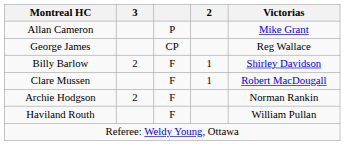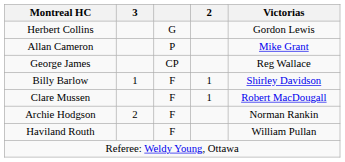 <table class="wikitable" style="text-align:center;">
 <tr>
 <th style="width:10em">Montreal HC</th>
 <th style="width:3em">3</th>
 <th style="width:3em"></th>
 <th style="width:3em">2</th>
 <th style="width:10em">Victorias</th>
+</tr>
+<tr>
+<td>Herbert Collins</td>
+<td></td>
+<td>G</td>
+<td></td>
+<td>Gordon Lewis</td>
 </tr>
 <tr>
 <td>Allan Cameron</td>
 <td></td>
 <td>P</td>
 <td></td>
 <td><a href='#'>Mike Grant</a></td>
 </tr>
 <tr>
 <td>George James</td>
 <td></td>
 <td>CP</td>
 <td></td>
 <td>Reg Wallace</td>
 </tr>
 <tr>
 <td>Billy Barlow</td>
-<td>2</td>
+<td>1</td>
 <td>F</td>
 <td>1</td>
 <td><a href='#'>Shirley Davidson</a></td>
 </tr>
 <tr>
 <td>Clare Mussen</td>
 <td></td>
 <td>F</td>
 <td>1</td>
 <td><a href='#'>Robert MacDougall</a></td>
 </tr>
 <tr>
 <td>Archie Hodgson</td>
 <td>2</td>
 <td>F</td>
 <td></td>
 <td>Norman Rankin</td>
 </tr>
 <tr>
 <td>Haviland Routh</td>
 <td></td>
 <td>F</td>
 <td></td>
 <td>William Pullan</td>
 </tr>
 <tr>
 <td colspan="5">Referee: <a href='#'>Weldy Young</a>, Ottawa</td>
 </tr>
 </table>
